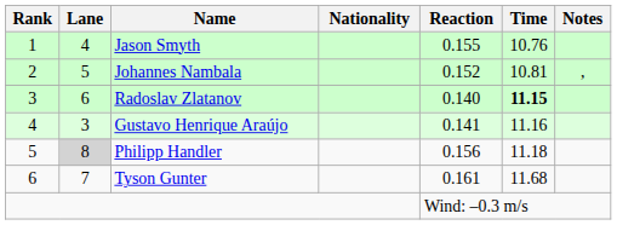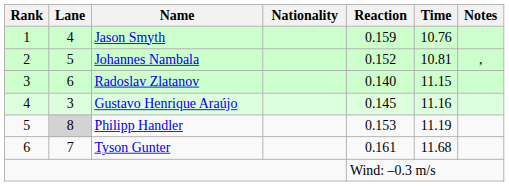 <table class="wikitable sortable" style="text-align:center" width="65%">
 <tr>
 <th>Rank</th>
 <th>Lane</th>
 <th>Name</th>
 <th>Nationality</th>
 <th>Reaction</th>
 <th>Time</th>
 <th>Notes</th>
 </tr>
 <tr bgcolor=ccffcc>
 <td>1</td>
 <td>4</td>
 <td align=left><a href='#'>Jason Smyth</a></td>
 <td align=left></td>
-<td>0.155</td>
+<td>0.159</td>
 <td>10.76</td>
 <td></td>
 </tr>
 <tr bgcolor=ccffcc>
 <td>2</td>
 <td>5</td>
 <td align=left><a href='#'>Johannes Nambala</a></td>
 <td align=left></td>
 <td>0.152</td>
 <td>10.81</td>
 <td>, </td>
 </tr>
 <tr bgcolor=ccffcc>
 <td>3</td>
 <td>6</td>
 <td align=left><a href='#'>Radoslav Zlatanov</a></td>
 <td align=left></td>
 <td>0.140</td>
-<td><strong>11.15</strong></td>
+<td>11.15</td>
 <td></td>
 </tr>
 <tr bgcolor=ddffdd>
 <td>4</td>
 <td>3</td>
 <td align=left><a href='#'>Gustavo Henrique Araújo</a></td>
 <td align=left></td>
-<td>0.141</td>
+<td>0.145</td>
 <td>11.16</td>
 <td></td>
 </tr>
 <tr>
 <td>5</td>
 <td style="background: lightgrey;">8</td>
 <td align=left><a href='#'>Philipp Handler</a></td>
 <td align=left></td>
-<td>0.156</td>
-<td>11.18</td>
+<td>0.153</td>
+<td>11.19</td>
 <td></td>
 </tr>
 <tr>
 <td>6</td>
 <td>7</td>
 <td align=left><a href='#'>Tyson Gunter</a></td>
 <td align=left></td>
 <td>0.161</td>
 <td>11.68</td>
 <td></td>
 </tr>
 <tr>
 <td colspan=4></td>
 <td colspan="3" style="text-align:left;">Wind: –0.3 m/s</td>
 </tr>
 </table>
